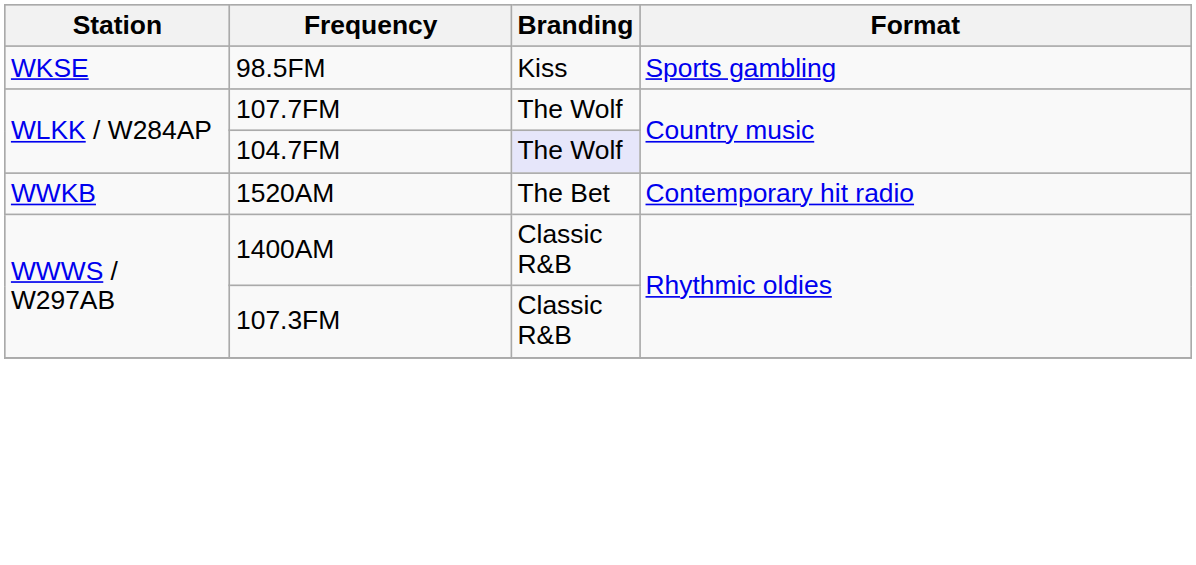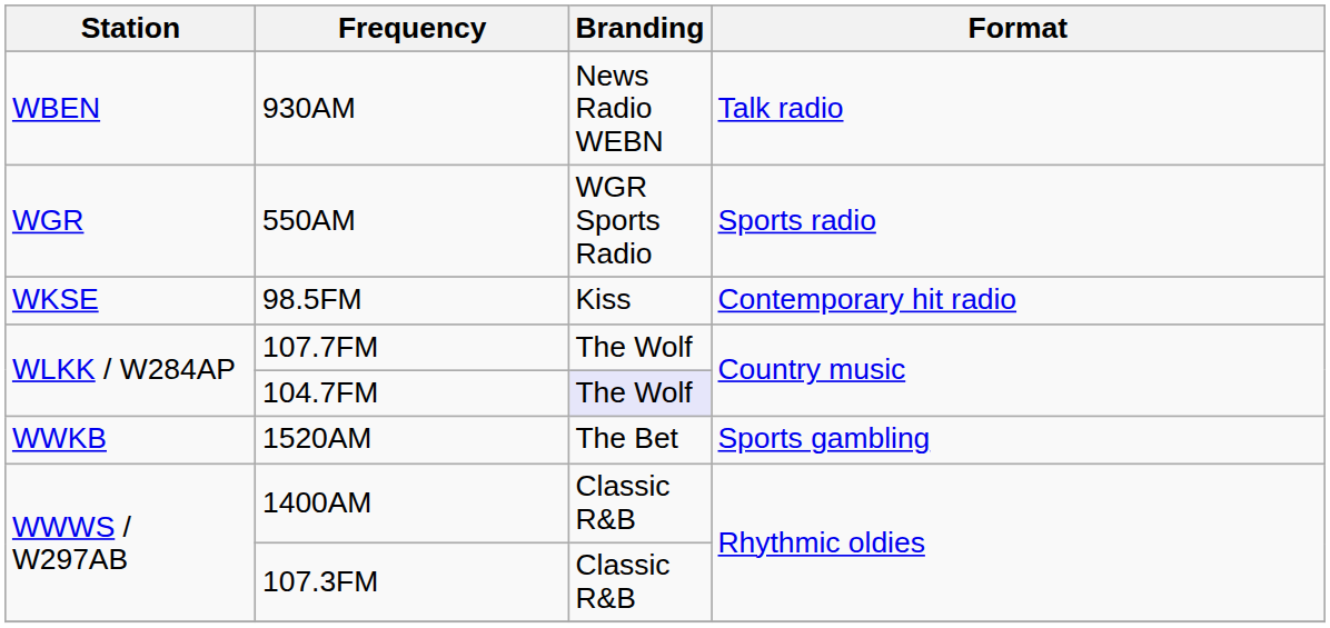 <table class="wikitable sortable" style="width:45em;">
 <tr>
 <th style="width:20%">Station</th>
 <th style="width:25%">Frequency</th>
 <th style="width:5%">Branding</th>
 <th style="width:50%">Format</th>
 </tr>
 <tr>
+<td><a href='#'>WBEN</a></td>
+<td>930AM</td>
+<td>News Radio WEBN</td>
+<td><a href='#'>Talk radio</a></td>
+</tr>
+<tr>
+<td><a href='#'>WGR</a></td>
+<td>550AM</td>
+<td>WGR Sports Radio</td>
+<td><a href='#'>Sports radio</a></td>
+</tr>
+<tr>
 <td><a href='#'>WKSE</a></td>
 <td>98.5FM</td>
 <td>Kiss</td>
-<td><a href='#'>Sports gambling</a></td>
+<td><a href='#'>Contemporary hit radio</a></td>
 </tr>
 <tr>
 <td rowspan="2"><a href='#'>WLKK</a> / W284AP</td>
 <td>107.7FM</td>
 <td>The Wolf</td>
 <td rowspan="2"><a href='#'>Country music</a></td>
 </tr>
 <tr>
 <td>104.7FM</td>
 <td style="background: lavender;">The Wolf</td>
 </tr>
 <tr>
 <td><a href='#'>WWKB</a></td>
 <td>1520AM</td>
 <td>The Bet</td>
-<td><a href='#'>Contemporary hit radio</a></td>
+<td><a href='#'>Sports gambling</a></td>
 </tr>
 <tr>
 <td rowspan="2"><a href='#'>WWWS</a> / W297AB</td>
 <td>1400AM</td>
 <td AM>Classic R&B</td>
 <td rowspan="2"><a href='#'>Rhythmic oldies</a></td>
 </tr>
 <tr>
 <td>107.3FM</td>
 <td>Classic R&B</td>
 </tr>
 <tr>
 </tr>
 </table>
